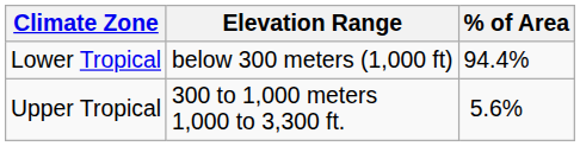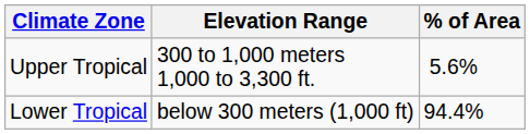 <table class="wikitable">
 <tr>
 <th><a href='#'>Climate Zone</a></th>
 <th>Elevation Range</th>
 <th>% of Area</th>
 </tr>
 <tr>
+<td>Upper Tropical</td>
+<td>300 to 1,000 meters<br>1,000 to 3,300 ft.</td>
+<td> 5.6%</td>
+</tr>
+<tr>
 <td>Lower <a href='#'>Tropical</a></td>
 <td>below 300 meters (1,000 ft)</td>
 <td>94.4%</td>
 </tr>
-<tr>
-<td>Upper Tropical</td>
-<td>300 to 1,000 meters<br>1,000 to 3,300 ft.</td>
-<td> 5.6%</td>
-</tr>
 </table>
